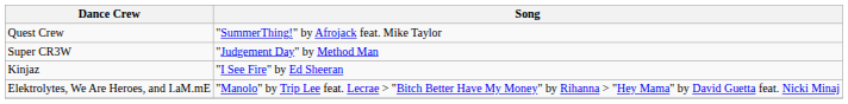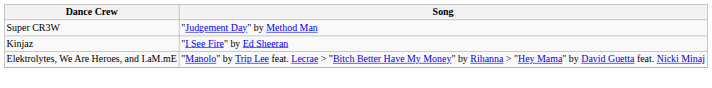 <table class="wikitable">
 <tr>
 <th>Dance Crew</th>
 <th>Song</th>
-</tr>
-<tr>
-<td>Quest Crew</td>
-<td>"<a href='#'>SummerThing!</a>" by <a href='#'>Afrojack</a> feat. Mike Taylor</td>
 </tr>
 <tr>
 <td>Super CR3W</td>
 <td>"<a href='#'>Judgement Day</a>" by <a href='#'>Method Man</a></td>
 </tr>
 <tr>
 <td>Kinjaz</td>
 <td>"<a href='#'>I See Fire</a>" by <a href='#'>Ed Sheeran</a></td>
 </tr>
 <tr>
 <td>Elektrolytes, We Are Heroes, and I.aM.mE</td>
 <td>"<a href='#'>Manolo</a>" by <a href='#'>Trip Lee</a> feat. <a href='#'>Lecrae</a> > "<a href='#'>Bitch Better Have My Money</a>" by <a href='#'>Rihanna</a> > "<a href='#'>Hey Mama</a>" by <a href='#'>David Guetta</a> feat. <a href='#'>Nicki Minaj</a></td>
 </tr>
 <tr>
 </tr>
 </table>
